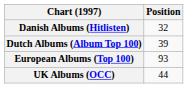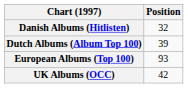 <table class="wikitable sortable plainrowheaders" style="text-align:center">
 <tr>
 <th scope="col">Chart (1997)</th>
 <th scope="col">Position</th>
 </tr>
 <tr>
 <th scope="row">Danish Albums (<a href='#'>Hitlisten</a>)</th>
 <td>32</td>
 </tr>
 <tr>
 <th scope="row">Dutch Albums (<a href='#'>Album Top 100</a>)</th>
 <td>39</td>
 </tr>
 <tr>
 <th scope="row">European Albums (<a href='#'>Top 100</a>)</th>
 <td>93</td>
 </tr>
 <tr>
 <th scope="row">UK Albums (<a href='#'>OCC</a>)</th>
-<td>44</td>
+<td>42</td>
 </tr>
 </table>
